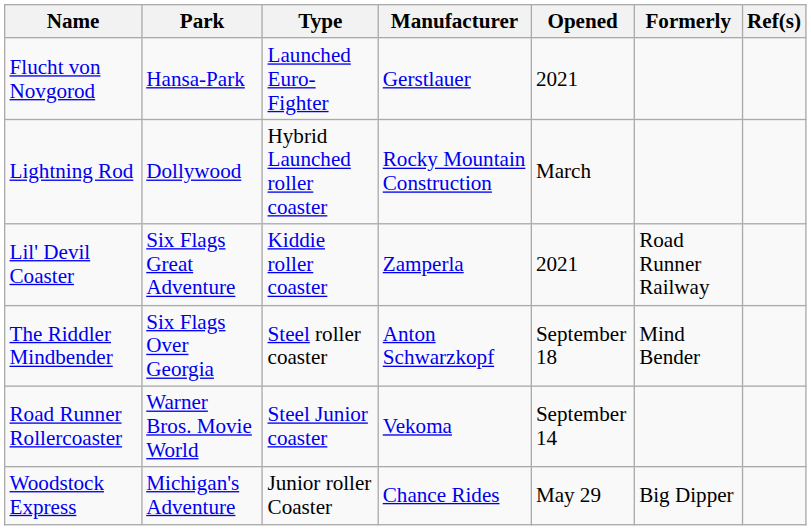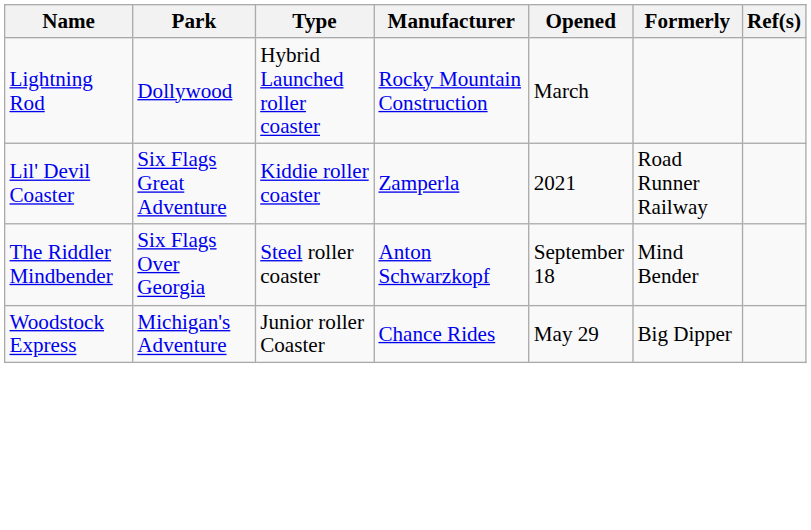 <table class="wikitable sortable">
 <tr>
 <th>Name</th>
 <th>Park</th>
 <th>Type</th>
 <th>Manufacturer</th>
 <th>Opened</th>
 <th>Formerly</th>
 <th class="unsortable">Ref(s)</th>
-</tr>
-<tr>
-<td><a href='#'>Flucht von Novgorod</a></td>
-<td><a href='#'>Hansa-Park</a></td>
-<td><a href='#'>Launched</a> <a href='#'>Euro-Fighter</a></td>
-<td><a href='#'>Gerstlauer</a></td>
-<td>2021</td>
-<td></td>
-<td></td>
 </tr>
 <tr>
 <td><a href='#'>Lightning Rod</a></td>
 <td><a href='#'>Dollywood</a></td>
 <td>Hybrid <a href='#'>Launched roller coaster</a></td>
 <td><a href='#'>Rocky Mountain Construction</a></td>
 <td>March</td>
 <td></td>
 <td></td>
 </tr>
 <tr>
 <td><a href='#'>Lil' Devil Coaster</a></td>
 <td><a href='#'>Six Flags Great Adventure</a></td>
 <td><a href='#'>Kiddie roller coaster</a></td>
 <td><a href='#'>Zamperla</a></td>
 <td>2021</td>
 <td>Road Runner Railway</td>
 <td></td>
 </tr>
 <tr>
 <td><a href='#'>The Riddler Mindbender</a></td>
 <td><a href='#'>Six Flags Over Georgia</a></td>
 <td><a href='#'>Steel</a> roller coaster</td>
 <td><a href='#'>Anton Schwarzkopf</a></td>
 <td>September 18</td>
 <td>Mind Bender</td>
 <td></td>
 </tr>
 <tr>
-<td><a href='#'>Road Runner Rollercoaster</a></td>
-<td><a href='#'>Warner Bros. Movie World</a></td>
-<td><a href='#'>Steel Junior coaster</a></td>
-<td><a href='#'>Vekoma</a></td>
-<td>September 14</td>
-<td></td>
-<td></td>
-</tr>
-<tr>
 <td><a href='#'>Woodstock Express</a></td>
 <td><a href='#'>Michigan's Adventure</a></td>
 <td>Junior roller Coaster</td>
 <td><a href='#'>Chance Rides</a></td>
 <td>May 29</td>
 <td>Big Dipper</td>
 <td></td>
 </tr>
 </table>
